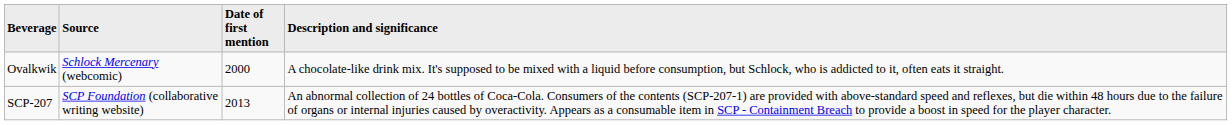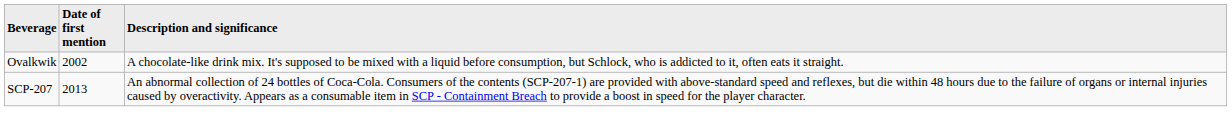 <table class="wikitable">
 <tr style="background:#ececec;">
 <td><strong>Beverage</strong></td>
-<td><strong>Source</strong></td>
 <td><strong>Date of<br>first mention</strong></td>
 <td><strong>Description and significance</strong></td>
 </tr>
 <tr>
 <td>Ovalkwik</td>
-<td><em><a href='#'>Schlock Mercenary</a></em> (webcomic)</td>
-<td>2000</td>
+<td>2002</td>
 <td>A chocolate-like drink mix. It's supposed to be mixed with a liquid before consumption, but Schlock, who is addicted to it, often eats it straight.</td>
 </tr>
 <tr>
 <td>SCP-207</td>
-<td><em><a href='#'>SCP Foundation</a></em> (collaborative writing website)</td>
 <td>2013</td>
 <td>An abnormal collection of 24 bottles of Coca-Cola. Consumers of the contents (SCP-207-1) are provided with above-standard speed and reflexes, but die within 48 hours due to the failure of organs or internal injuries caused by overactivity. Appears as a consumable item in <a href='#'>SCP - Containment Breach</a> to provide a boost in speed for the player character.</td>
 </tr>
 </table>
